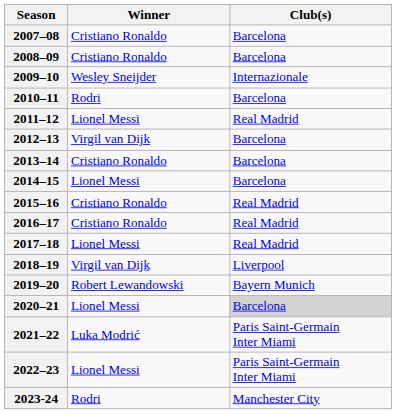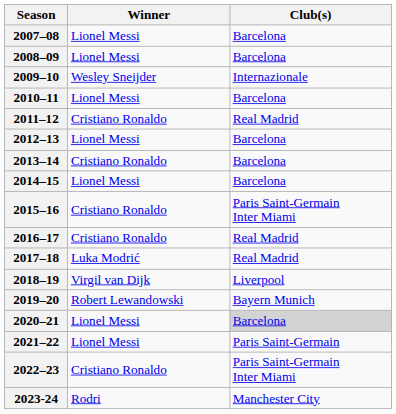 <table class="wikitable">
 <tr>
 <th width="70">Season</th>
 <th width="190">Winner</th>
 <th width="190">Club(s)</th>
 </tr>
 <tr>
 <th style="text-align:center">2007–08</th>
-<td> <a href='#'>Cristiano Ronaldo</a></td>
+<td> <a href='#'>Lionel Messi</a></td>
 <td> <a href='#'>Barcelona</a></td>
 </tr>
 <tr>
 <th style="text-align:center">2008–09</th>
-<td> <a href='#'>Cristiano Ronaldo</a></td>
+<td> <a href='#'>Lionel Messi</a></td>
 <td> <a href='#'>Barcelona</a></td>
 </tr>
 <tr>
 <th style="text-align:center">2009–10</th>
 <td> <a href='#'>Wesley Sneijder</a></td>
 <td> <a href='#'>Internazionale</a></td>
 </tr>
 <tr>
 <th style="text-align:center">2010–11</th>
-<td> <a href='#'>Rodri</a></td>
+<td> <a href='#'>Lionel Messi</a></td>
 <td> <a href='#'>Barcelona</a></td>
 </tr>
 <tr>
 <th style="text-align:center">2011–12</th>
-<td> <a href='#'>Lionel Messi</a></td>
+<td> <a href='#'>Cristiano Ronaldo</a></td>
 <td> <a href='#'>Real Madrid</a></td>
 </tr>
 <tr>
 <th style="text-align:center">2012–13</th>
-<td> <a href='#'>Virgil van Dijk</a></td>
+<td> <a href='#'>Lionel Messi</a></td>
 <td> <a href='#'>Barcelona</a></td>
 </tr>
 <tr>
 <th style="text-align:center">2013–14</th>
 <td> <a href='#'>Cristiano Ronaldo</a></td>
 <td> <a href='#'>Barcelona</a></td>
 </tr>
 <tr>
 <th style="text-align:center">2014–15</th>
 <td> <a href='#'>Lionel Messi</a></td>
 <td> <a href='#'>Barcelona</a></td>
 </tr>
 <tr>
 <th style="text-align:center">2015–16</th>
 <td> <a href='#'>Cristiano Ronaldo</a></td>
-<td> <a href='#'>Real Madrid</a></td>
+<td> <a href='#'>Paris Saint-Germain</a> <br> <a href='#'>Inter Miami</a></td>
 </tr>
 <tr>
 <th style="text-align:center">2016–17</th>
 <td> <a href='#'>Cristiano Ronaldo</a></td>
 <td> <a href='#'>Real Madrid</a></td>
 </tr>
 <tr>
 <th style="text-align:center">2017–18</th>
-<td> <a href='#'>Lionel Messi</a></td>
+<td> <a href='#'>Luka Modrić</a></td>
 <td> <a href='#'>Real Madrid</a></td>
 </tr>
 <tr>
 <th style="text-align:center">2018–19</th>
 <td> <a href='#'>Virgil van Dijk</a></td>
 <td> <a href='#'>Liverpool</a></td>
 </tr>
 <tr>
 <th style="text-align:center">2019–20</th>
 <td> <a href='#'>Robert Lewandowski</a></td>
 <td> <a href='#'>Bayern Munich</a></td>
 </tr>
 <tr>
 <th>2020–21</th>
 <td> <a href='#'>Lionel Messi</a></td>
 <td style="background: lightgrey;"> <a href='#'>Barcelona</a></td>
 </tr>
 <tr>
 <th>2021–22</th>
-<td> <a href='#'>Luka Modrić</a></td>
-<td> <a href='#'>Paris Saint-Germain</a> <br> <a href='#'>Inter Miami</a></td>
+<td> <a href='#'>Lionel Messi</a></td>
+<td> <a href='#'>Paris Saint-Germain</a></td>
 </tr>
 <tr>
 <th>2022–23</th>
-<td> <a href='#'>Lionel Messi</a></td>
+<td> <a href='#'>Cristiano Ronaldo</a></td>
 <td> <a href='#'>Paris Saint-Germain</a> <br> <a href='#'>Inter Miami</a></td>
 </tr>
 <tr>
 <th>2023-24</th>
 <td> <a href='#'>Rodri</a></td>
 <td> <a href='#'>Manchester City</a></td>
 </tr>
 </table>
